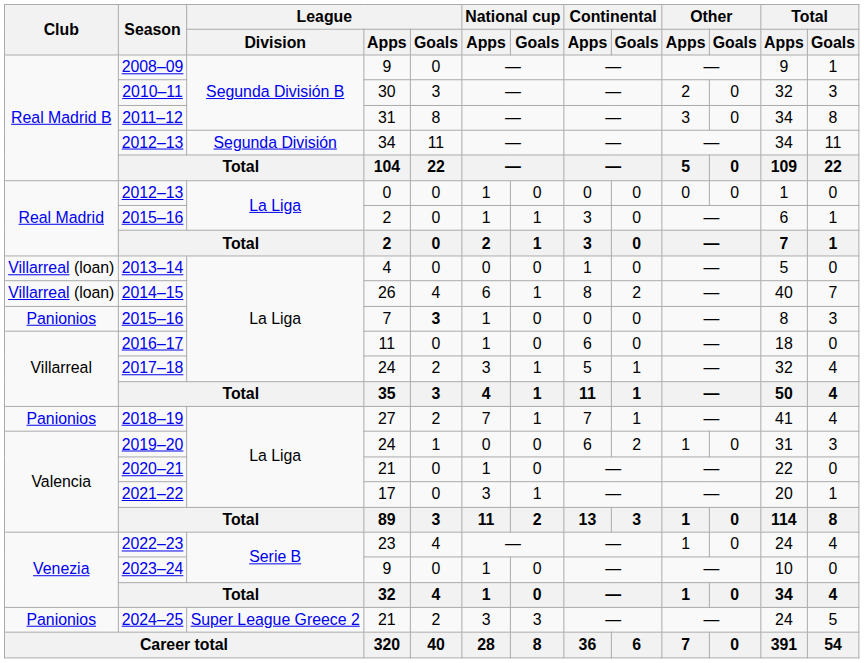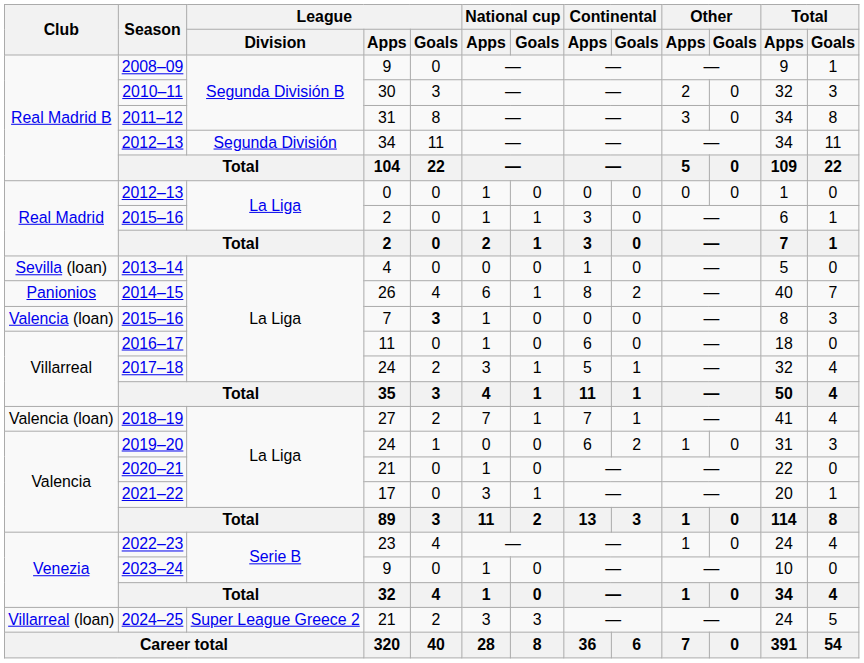 <table class="wikitable" style="text-align: center">
 <tr>
 <th rowspan="2">Club</th>
 <th rowspan="2">Season</th>
 <th colspan="3">League</th>
 <th colspan="2">National cup</th>
 <th colspan="2">Continental</th>
 <th colspan="2">Other</th>
 <th colspan="2">Total</th>
 </tr>
 <tr>
 <th>Division</th>
 <th>Apps</th>
 <th>Goals</th>
 <th>Apps</th>
 <th>Goals</th>
 <th>Apps</th>
 <th>Goals</th>
 <th>Apps</th>
 <th>Goals</th>
 <th>Apps</th>
 <th>Goals</th>
 </tr>
 <tr>
 <td rowspan="5"><a href='#'>Real Madrid B</a></td>
 <td><a href='#'>2008–09</a></td>
 <td rowspan="3"><a href='#'>Segunda División B</a></td>
 <td>9</td>
 <td>0</td>
 <td colspan="2">—</td>
 <td colspan="2">—</td>
 <td colspan="2">—</td>
 <td>9</td>
 <td>1</td>
 </tr>
 <tr>
 <td><a href='#'>2010–11</a></td>
 <td>30</td>
 <td>3</td>
 <td colspan="2">—</td>
 <td colspan="2">—</td>
 <td>2</td>
 <td>0</td>
 <td>32</td>
 <td>3</td>
 </tr>
 <tr>
 <td><a href='#'>2011–12</a></td>
 <td>31</td>
 <td>8</td>
 <td colspan="2">—</td>
 <td colspan="2">—</td>
 <td>3</td>
 <td>0</td>
 <td>34</td>
 <td>8</td>
 </tr>
 <tr>
 <td><a href='#'>2012–13</a></td>
 <td><a href='#'>Segunda División</a></td>
 <td>34</td>
 <td>11</td>
 <td colspan="2">—</td>
 <td colspan="2">—</td>
 <td colspan="2">—</td>
 <td>34</td>
 <td>11</td>
 </tr>
 <tr>
 <th colspan="2">Total</th>
 <th>104</th>
 <th>22</th>
 <th colspan="2">—</th>
 <th colspan="2">—</th>
 <th>5</th>
 <th>0</th>
 <th>109</th>
 <th>22</th>
 </tr>
 <tr>
 <td rowspan="3"><a href='#'>Real Madrid</a></td>
 <td><a href='#'>2012–13</a></td>
 <td rowspan="2"><a href='#'>La Liga</a></td>
 <td>0</td>
 <td>0</td>
 <td>1</td>
 <td>0</td>
 <td>0</td>
 <td>0</td>
 <td>0</td>
 <td>0</td>
 <td>1</td>
 <td>0</td>
 </tr>
 <tr>
 <td><a href='#'>2015–16</a></td>
 <td>2</td>
 <td>0</td>
 <td>1</td>
 <td>1</td>
 <td>3</td>
 <td>0</td>
 <td colspan="2">—</td>
 <td>6</td>
 <td>1</td>
 </tr>
 <tr>
 <th colspan="2">Total</th>
 <th>2</th>
 <th>0</th>
 <th>2</th>
 <th>1</th>
 <th>3</th>
 <th>0</th>
 <th colspan="2">—</th>
 <th>7</th>
 <th>1</th>
 </tr>
 <tr>
-<td><a href='#'>Villarreal</a> (loan)</td>
+<td><a href='#'>Sevilla</a> (loan)</td>
 <td><a href='#'>2013–14</a></td>
 <td rowspan="5">La Liga</td>
 <td>4</td>
 <td>0</td>
 <td>0</td>
 <td>0</td>
 <td>1</td>
 <td>0</td>
 <td colspan="2">—</td>
 <td>5</td>
 <td>0</td>
 </tr>
 <tr>
-<td><a href='#'>Villarreal</a> (loan)</td>
+<td rowspan="1"><a href='#'>Panionios</a></td>
 <td><a href='#'>2014–15</a></td>
 <td>26</td>
 <td>4</td>
 <td>6</td>
 <td>1</td>
 <td>8</td>
 <td>2</td>
 <td colspan="2">—</td>
 <td>40</td>
 <td>7</td>
 </tr>
 <tr>
-<td rowspan="1"><a href='#'>Panionios</a></td>
+<td><a href='#'>Valencia</a> (loan)</td>
 <td><a href='#'>2015–16</a></td>
 <td>7</td>
 <td><strong>3</strong></td>
 <td>1</td>
 <td>0</td>
 <td>0</td>
 <td>0</td>
 <td colspan="2">—</td>
 <td>8</td>
 <td>3</td>
 </tr>
 <tr>
 <td rowspan="3">Villarreal</td>
 <td><a href='#'>2016–17</a></td>
 <td>11</td>
 <td>0</td>
 <td>1</td>
 <td>0</td>
 <td>6</td>
 <td>0</td>
 <td colspan="2">—</td>
 <td>18</td>
 <td>0</td>
 </tr>
 <tr>
 <td><a href='#'>2017–18</a></td>
 <td>24</td>
 <td>2</td>
 <td>3</td>
 <td>1</td>
 <td>5</td>
 <td>1</td>
 <td colspan="2">—</td>
 <td>32</td>
 <td>4</td>
 </tr>
 <tr>
 <th colspan="2">Total</th>
 <th>35</th>
 <th>3</th>
 <th>4</th>
 <th>1</th>
 <th>11</th>
 <th>1</th>
 <th colspan="2">—</th>
 <th>50</th>
 <th>4</th>
 </tr>
 <tr>
-<td rowspan="1"><a href='#'>Panionios</a></td>
+<td>Valencia (loan)</td>
 <td><a href='#'>2018–19</a></td>
 <td rowspan="4">La Liga</td>
 <td>27</td>
 <td>2</td>
 <td>7</td>
 <td>1</td>
 <td>7</td>
 <td>1</td>
 <td colspan="2">—</td>
 <td>41</td>
 <td>4</td>
 </tr>
 <tr>
 <td rowspan="4">Valencia</td>
 <td><a href='#'>2019–20</a></td>
 <td>24</td>
 <td>1</td>
 <td>0</td>
 <td>0</td>
 <td>6</td>
 <td>2</td>
 <td>1</td>
 <td>0</td>
 <td>31</td>
 <td>3</td>
 </tr>
 <tr>
 <td><a href='#'>2020–21</a></td>
 <td>21</td>
 <td>0</td>
 <td>1</td>
 <td>0</td>
 <td colspan="2">—</td>
 <td colspan="2">—</td>
 <td>22</td>
 <td>0</td>
 </tr>
 <tr>
 <td><a href='#'>2021–22</a></td>
 <td>17</td>
 <td>0</td>
 <td>3</td>
 <td>1</td>
 <td colspan="2">—</td>
 <td colspan="2">—</td>
 <td>20</td>
 <td>1</td>
 </tr>
 <tr>
 <th colspan="2">Total</th>
 <th>89</th>
 <th>3</th>
 <th>11</th>
 <th>2</th>
 <th>13</th>
 <th>3</th>
 <th>1</th>
 <th>0</th>
 <th>114</th>
 <th>8</th>
 </tr>
 <tr>
 <td rowspan="3"><a href='#'>Venezia</a></td>
 <td><a href='#'>2022–23</a></td>
 <td rowspan="2"><a href='#'>Serie B</a></td>
 <td>23</td>
 <td>4</td>
 <td colspan="2">—</td>
 <td colspan="2">—</td>
 <td>1</td>
 <td>0</td>
 <td>24</td>
 <td>4</td>
 </tr>
 <tr>
 <td><a href='#'>2023–24</a></td>
 <td>9</td>
 <td>0</td>
 <td>1</td>
 <td>0</td>
 <td colspan="2">—</td>
 <td colspan="2">—</td>
 <td>10</td>
 <td>0</td>
 </tr>
 <tr>
 <th colspan="2">Total</th>
 <th>32</th>
 <th>4</th>
 <th>1</th>
 <th>0</th>
 <th colspan="2">—</th>
 <th>1</th>
 <th>0</th>
 <th>34</th>
 <th>4</th>
 </tr>
 <tr>
-<td rowspan="1"><a href='#'>Panionios</a></td>
+<td><a href='#'>Villarreal</a> (loan)</td>
 <td><a href='#'>2024–25</a></td>
 <td rowspan="1"><a href='#'>Super League Greece 2</a></td>
 <td>21</td>
 <td>2</td>
 <td>3</td>
 <td>3</td>
 <td colspan="2">—</td>
 <td colspan="2">—</td>
 <td>24</td>
 <td>5</td>
 </tr>
 <tr>
 <th colspan="3">Career total</th>
 <th>320</th>
 <th>40</th>
 <th>28</th>
 <th>8</th>
 <th>36</th>
 <th>6</th>
 <th>7</th>
 <th>0</th>
 <th>391</th>
 <th>54</th>
 </tr>
 </table>
